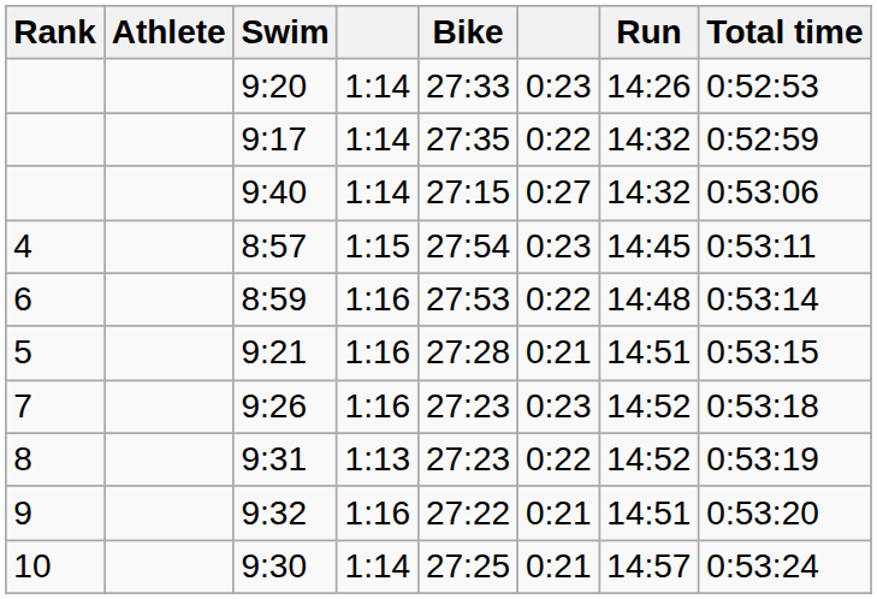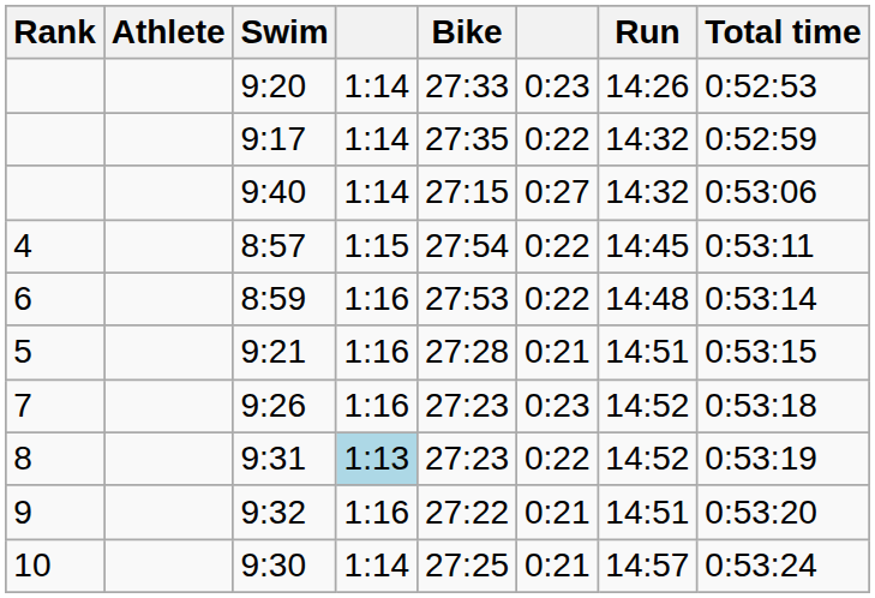 <table class="wikitable sortable">
 <tr>
 <th>Rank</th>
 <th>Athlete</th>
 <th>Swim</th>
 <th></th>
 <th>Bike</th>
 <th></th>
 <th>Run</th>
 <th>Total time</th>
 </tr>
 <tr>
 <td></td>
 <td></td>
 <td>9:20</td>
 <td>1:14</td>
 <td>27:33</td>
 <td>0:23</td>
 <td>14:26</td>
 <td>0:52:53</td>
 </tr>
 <tr>
 <td></td>
 <td></td>
 <td>9:17</td>
 <td>1:14</td>
 <td>27:35</td>
 <td>0:22</td>
 <td>14:32</td>
 <td>0:52:59</td>
 </tr>
 <tr>
 <td></td>
 <td></td>
 <td>9:40</td>
 <td>1:14</td>
 <td>27:15</td>
 <td>0:27</td>
 <td>14:32</td>
 <td>0:53:06</td>
 </tr>
 <tr>
 <td>4</td>
 <td></td>
 <td>8:57</td>
 <td>1:15</td>
 <td>27:54</td>
-<td>0:23</td>
+<td>0:22</td>
 <td>14:45</td>
 <td>0:53:11</td>
 </tr>
 <tr>
 <td>6</td>
 <td></td>
 <td>8:59</td>
 <td>1:16</td>
 <td>27:53</td>
 <td>0:22</td>
 <td>14:48</td>
 <td>0:53:14</td>
 </tr>
 <tr>
 <td>5</td>
 <td></td>
 <td>9:21</td>
 <td>1:16</td>
 <td>27:28</td>
 <td>0:21</td>
 <td>14:51</td>
 <td>0:53:15</td>
 </tr>
 <tr>
 <td>7</td>
 <td></td>
 <td>9:26</td>
 <td>1:16</td>
 <td>27:23</td>
 <td>0:23</td>
 <td>14:52</td>
 <td>0:53:18</td>
 </tr>
 <tr>
 <td>8</td>
 <td></td>
 <td>9:31</td>
-<td>1:13</td>
+<td style="background: lightblue;">1:13</td>
 <td>27:23</td>
 <td>0:22</td>
 <td>14:52</td>
 <td>0:53:19</td>
 </tr>
 <tr>
 <td>9</td>
 <td></td>
 <td>9:32</td>
 <td>1:16</td>
 <td>27:22</td>
 <td>0:21</td>
 <td>14:51</td>
 <td>0:53:20</td>
 </tr>
 <tr>
 <td>10</td>
 <td></td>
 <td>9:30</td>
 <td>1:14</td>
 <td>27:25</td>
 <td>0:21</td>
 <td>14:57</td>
 <td>0:53:24</td>
 </tr>
 </table>
